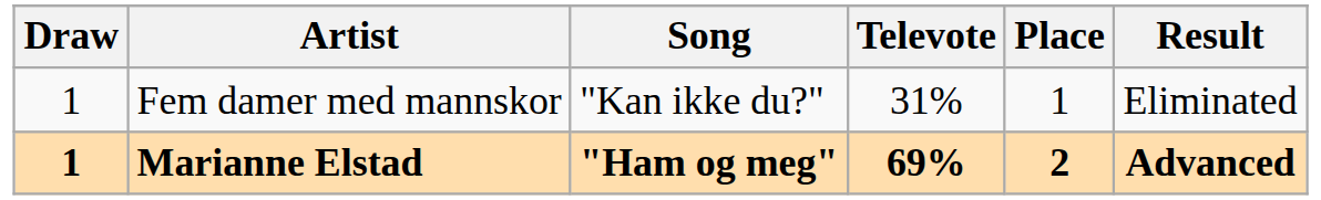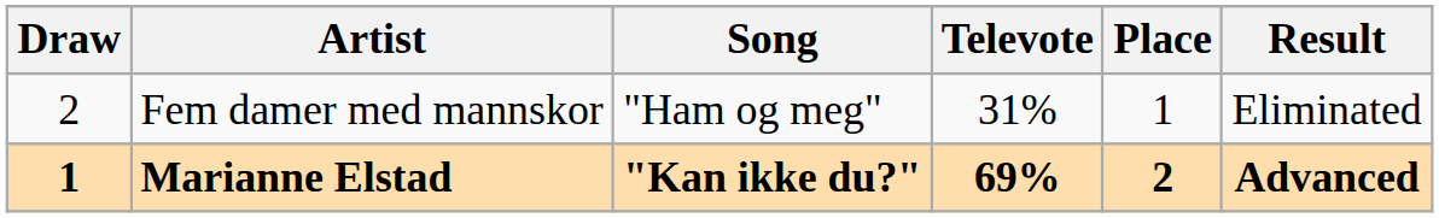 <table class="sortable wikitable" style="margin: 1em auto 1em auto; text-align:center">
 <tr>
 </tr>
 <tr>
 <th>Draw</th>
 <th>Artist</th>
 <th>Song</th>
 <th>Televote</th>
 <th>Place</th>
 <th>Result</th>
 </tr>
 <tr>
-<td>1</td>
+<td>2</td>
 <td align="left">Fem damer med mannskor</td>
-<td align="left">"Kan ikke du?"</td>
+<td align="left">"Ham og meg"</td>
 <td>31%</td>
 <td>1</td>
 <td>Eliminated</td>
 </tr>
 <tr style="font-weight:bold; background:navajowhite;">
 <td>1</td>
 <td align="left">Marianne Elstad</td>
-<td align="left">"Ham og meg"</td>
+<td align="left">"Kan ikke du?"</td>
 <td>69%</td>
 <td>2</td>
 <td>Advanced</td>
 </tr>
 </table>
